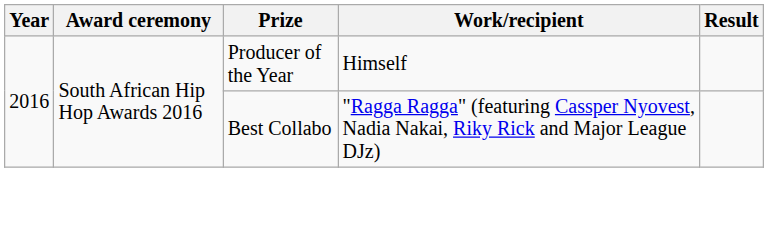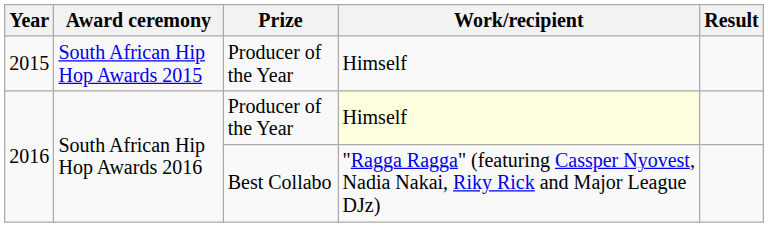 <table class="wikitable">
 <tr>
 <th>Year</th>
 <th>Award ceremony</th>
 <th>Prize</th>
 <th>Work/recipient</th>
 <th>Result</th>
 </tr>
 <tr>
+<td><div>2015</div></td>
+<td><a href='#'>South African Hip Hop Awards 2015</a></td>
+<td>Producer of the Year</td>
+<td>Himself</td>
+<td></td>
+</tr>
+<tr>
 <td rowspan="2"><div>2016</div></td>
 <td rowspan="2">South African Hip Hop Awards 2016</td>
 <td>Producer of the Year</td>
-<td>Himself</td>
+<td style="background: lightyellow;">Himself</td>
 <td></td>
 </tr>
 <tr>
 <td>Best Collabo</td>
 <td>"<a href='#'>Ragga Ragga</a>" (featuring <a href='#'>Cassper Nyovest</a>, Nadia Nakai, <a href='#'>Riky Rick</a> and Major League DJz)</td>
 <td></td>
 </tr>
 </table>
